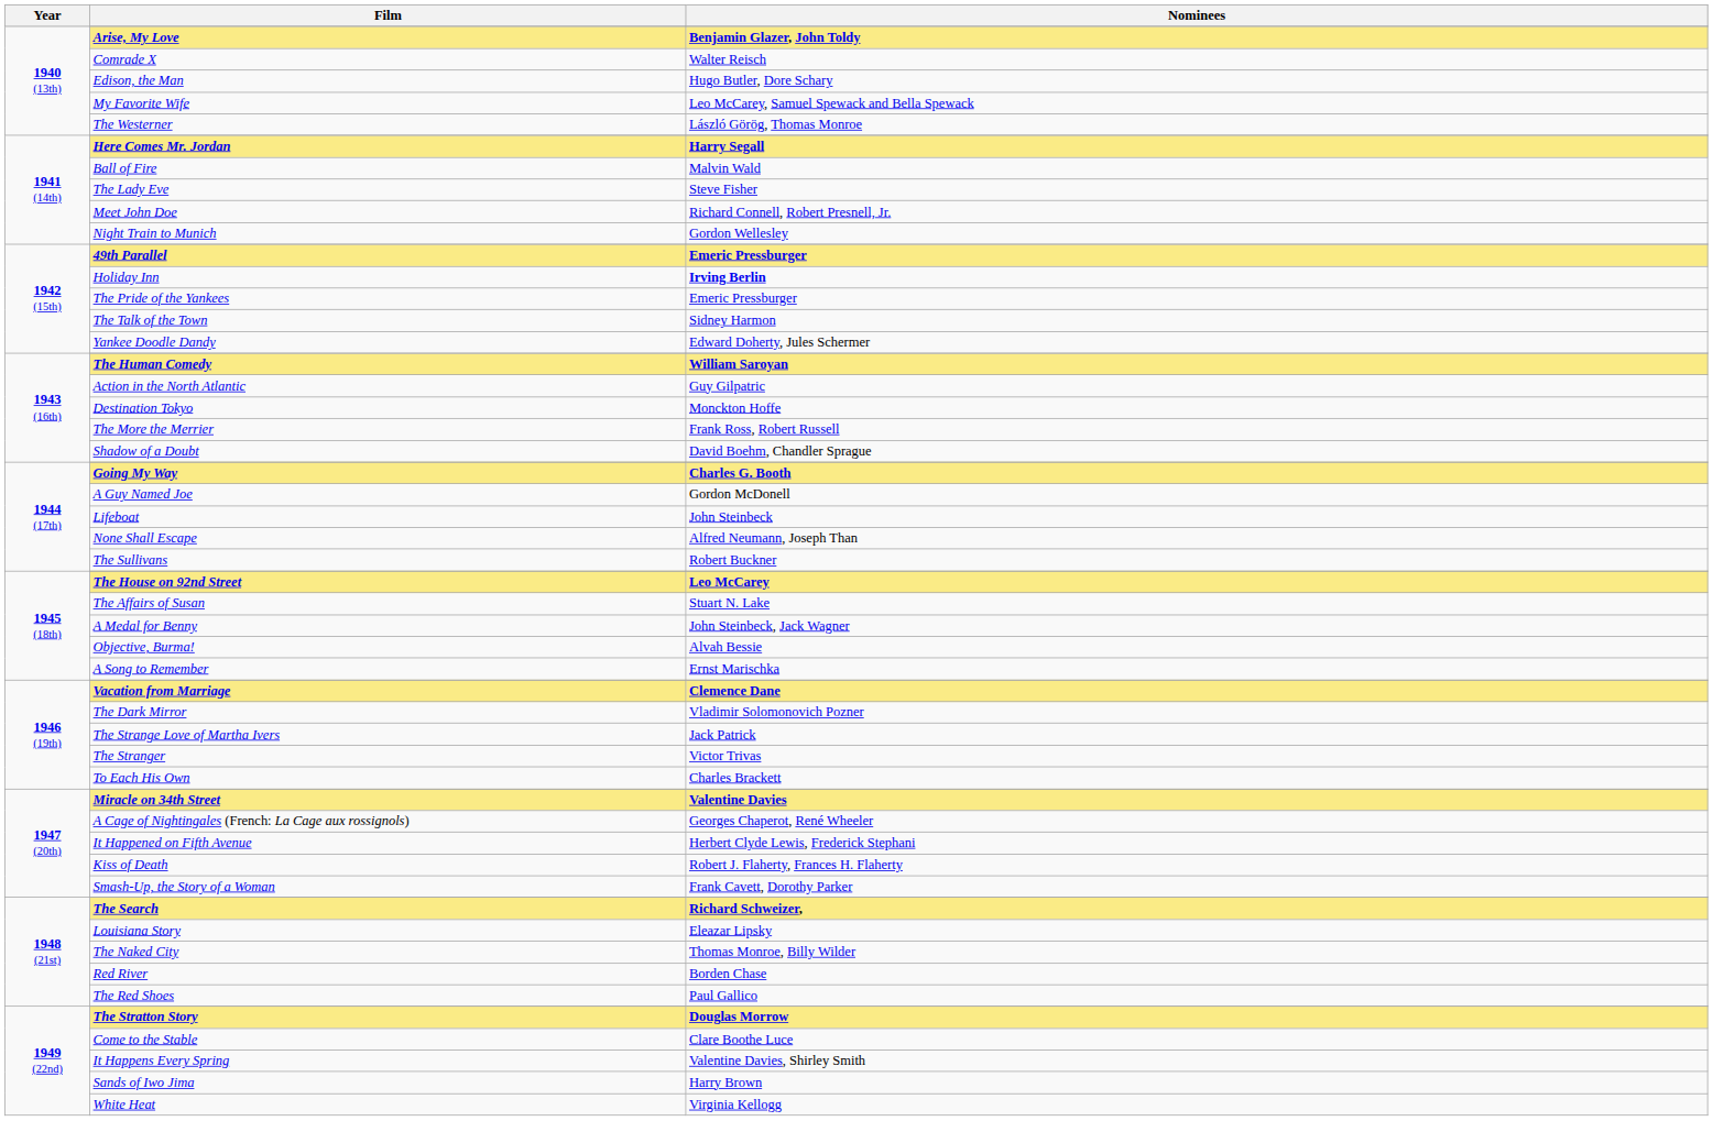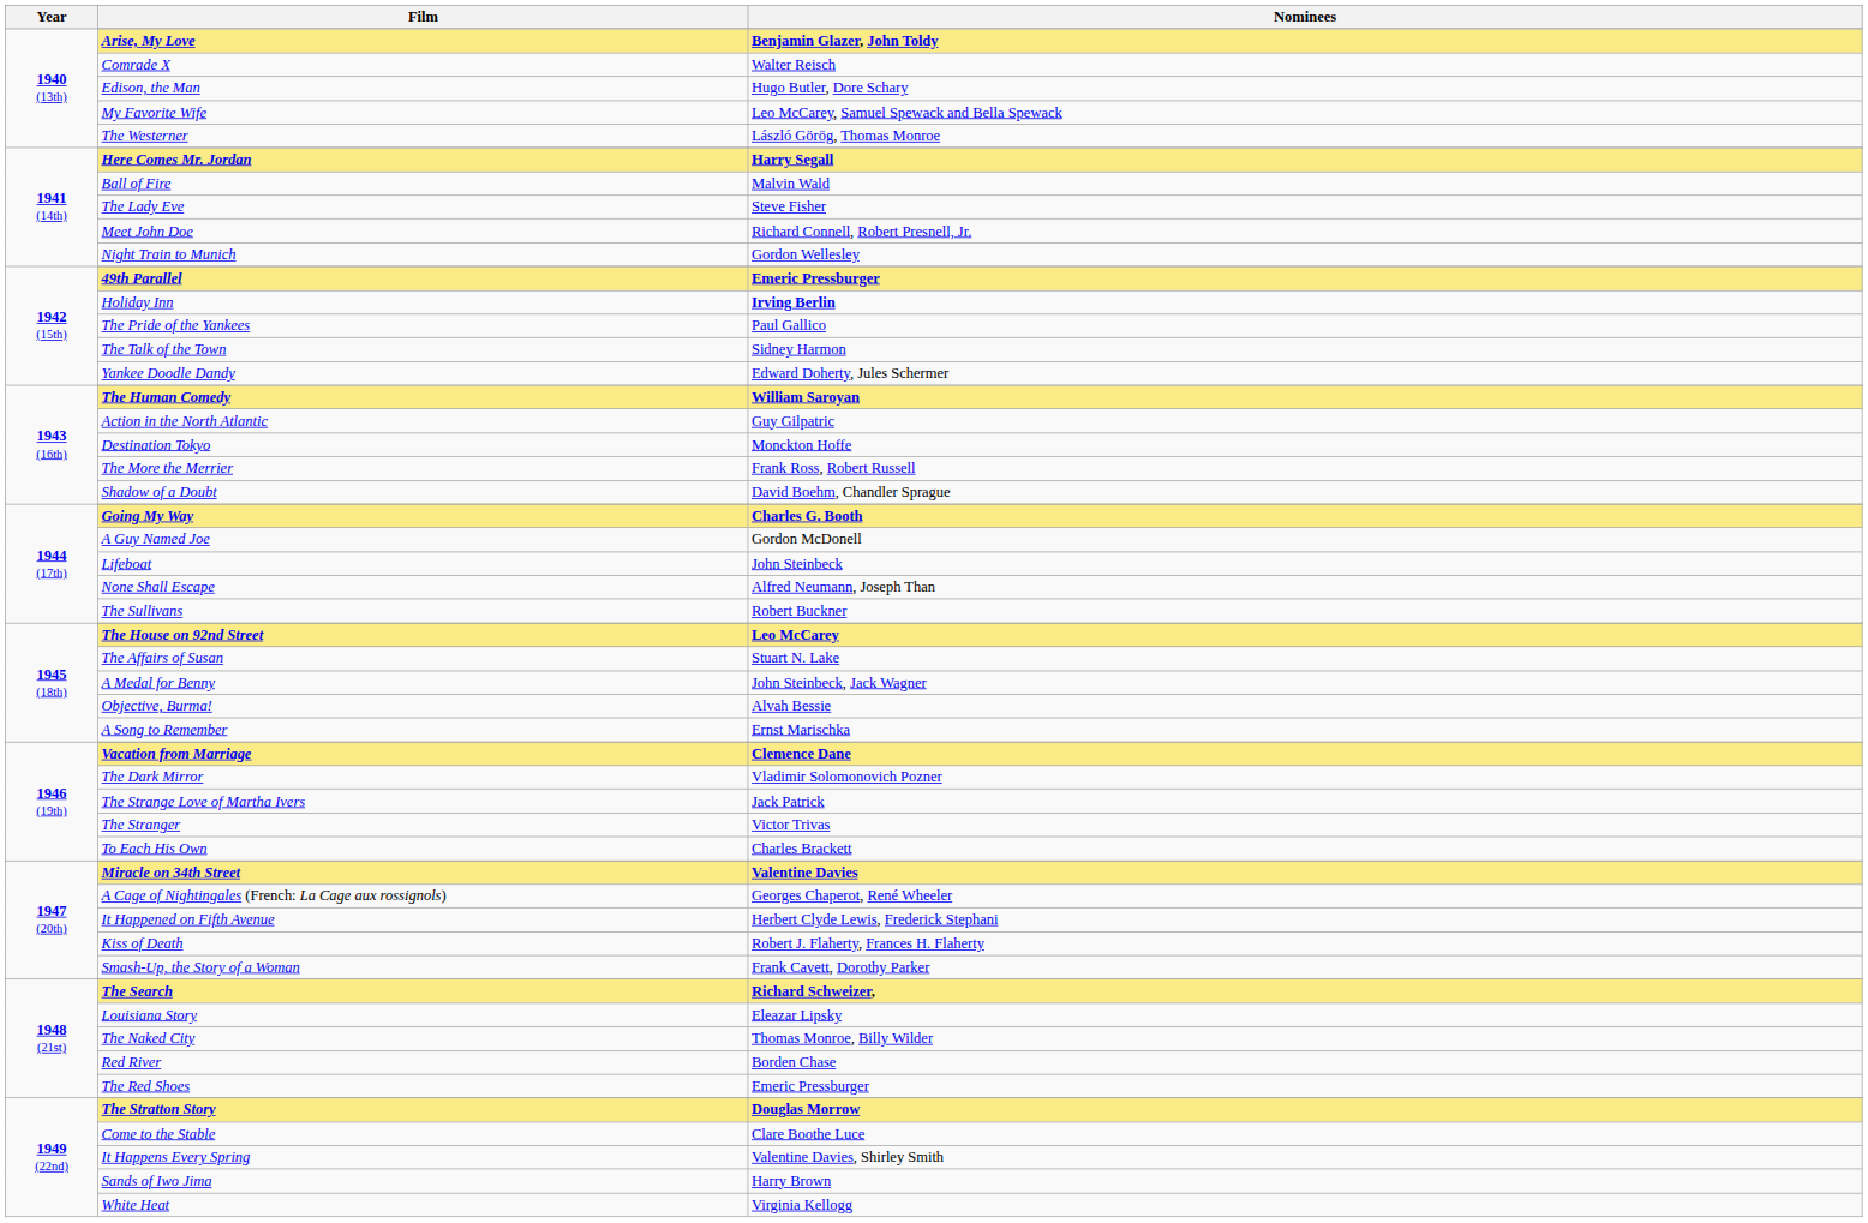 <table class="wikitable" style="width:100%">
 <tr bgcolor="#bebebe">
 <th width="5%">Year</th>
 <th width="35%">Film</th>
 <th width="60%">Nominees</th>
 </tr>
 <tr>
 <td rowspan=6 style="text-align:center"><strong><a href='#'>1940</a></strong><br><small><a href='#'>(13th)</a></small></td>
 </tr>
 <tr style="background:#FAEB86">
 <td><strong><em><a href='#'>Arise, My Love</a></em></strong></td>
 <td><strong><a href='#'>Benjamin Glazer</a>, <a href='#'>John Toldy</a></strong></td>
 </tr>
 <tr>
 <td><em><a href='#'>Comrade X</a></em></td>
 <td><a href='#'>Walter Reisch</a></td>
 </tr>
 <tr>
 <td><em><a href='#'>Edison, the Man</a></em></td>
 <td><a href='#'>Hugo Butler</a>, <a href='#'>Dore Schary</a></td>
 </tr>
 <tr>
 <td><em><a href='#'>My Favorite Wife</a></em></td>
 <td><a href='#'>Leo McCarey</a>, <a href='#'>Samuel Spewack and Bella Spewack</a></td>
 </tr>
 <tr>
 <td><em><a href='#'>The Westerner</a></em></td>
 <td><a href='#'>László Görög</a>, <a href='#'>Thomas Monroe</a></td>
 </tr>
 <tr>
 <td rowspan=6 style="text-align:center"><strong><a href='#'>1941</a></strong><br><small><a href='#'>(14th)</a></small></td>
 </tr>
 <tr style="background:#FAEB86">
 <td><strong><em><a href='#'>Here Comes Mr. Jordan</a></em></strong></td>
 <td><strong><a href='#'>Harry Segall</a></strong></td>
 </tr>
 <tr>
 <td><em><a href='#'>Ball of Fire</a></em></td>
 <td><a href='#'>Malvin Wald</a></td>
 </tr>
 <tr>
 <td><em><a href='#'>The Lady Eve</a></em></td>
 <td><a href='#'>Steve Fisher</a></td>
 </tr>
 <tr>
 <td><em><a href='#'>Meet John Doe</a></em></td>
 <td><a href='#'>Richard Connell</a>, <a href='#'>Robert Presnell, Jr.</a></td>
 </tr>
 <tr>
 <td><em><a href='#'>Night Train to Munich</a></em></td>
 <td><a href='#'>Gordon Wellesley</a></td>
 </tr>
 <tr>
 <td rowspan=6 style="text-align:center"><strong><a href='#'>1942</a></strong><br><small><a href='#'>(15th)</a></small></td>
 </tr>
 <tr style="background:#FAEB86">
 <td><strong><em><a href='#'>49th Parallel</a></em></strong></td>
 <td><strong><a href='#'>Emeric Pressburger</a></strong></td>
 </tr>
 <tr>
 <td><em><a href='#'>Holiday Inn</a></em></td>
 <td><strong><a href='#'>Irving Berlin</a></strong></td>
 </tr>
 <tr>
 <td><em><a href='#'>The Pride of the Yankees</a></em></td>
-<td><a href='#'>Emeric Pressburger</a></td>
+<td><a href='#'>Paul Gallico</a></td>
 </tr>
 <tr>
 <td><em><a href='#'>The Talk of the Town</a></em></td>
 <td><a href='#'>Sidney Harmon</a></td>
 </tr>
 <tr>
 <td><em><a href='#'>Yankee Doodle Dandy</a></em></td>
 <td><a href='#'>Edward Doherty</a>, Jules Schermer</td>
 </tr>
 <tr>
 <td rowspan=6 style="text-align:center"><strong><a href='#'>1943</a></strong><br><small><a href='#'>(16th)</a></small></td>
 </tr>
 <tr style="background:#FAEB86">
 <td><strong><em><a href='#'>The Human Comedy</a></em></strong></td>
 <td><strong><a href='#'>William Saroyan</a></strong></td>
 </tr>
 <tr>
 <td><em><a href='#'>Action in the North Atlantic</a></em></td>
 <td><a href='#'>Guy Gilpatric</a></td>
 </tr>
 <tr>
 <td><em><a href='#'>Destination Tokyo</a></em></td>
 <td><a href='#'>Monckton Hoffe</a></td>
 </tr>
 <tr>
 <td><em><a href='#'>The More the Merrier</a></em></td>
 <td><a href='#'>Frank Ross</a>, <a href='#'>Robert Russell</a></td>
 </tr>
 <tr>
 <td><em><a href='#'>Shadow of a Doubt</a></em></td>
 <td><a href='#'>David Boehm</a>, Chandler Sprague</td>
 </tr>
 <tr>
 <td rowspan=6 style="text-align:center"><strong><a href='#'>1944</a></strong><br><small><a href='#'>(17th)</a></small></td>
 </tr>
 <tr style="background:#FAEB86">
 <td><strong><em><a href='#'>Going My Way</a></em></strong></td>
 <td><strong><a href='#'>Charles G. Booth</a></strong></td>
 </tr>
 <tr>
 <td><em><a href='#'>A Guy Named Joe</a></em></td>
 <td>Gordon McDonell</td>
 </tr>
 <tr>
 <td><em><a href='#'>Lifeboat</a></em></td>
 <td><a href='#'>John Steinbeck</a></td>
 </tr>
 <tr>
 <td><em><a href='#'>None Shall Escape</a></em></td>
 <td><a href='#'>Alfred Neumann</a>, Joseph Than</td>
 </tr>
 <tr>
 <td><em><a href='#'>The Sullivans</a></em></td>
 <td><a href='#'>Robert Buckner</a></td>
 </tr>
 <tr>
 <td rowspan=6 style="text-align:center"><strong><a href='#'>1945</a></strong><br><small><a href='#'>(18th)</a></small></td>
 </tr>
 <tr style="background:#FAEB86">
 <td><strong><em><a href='#'>The House on 92nd Street</a></em></strong></td>
 <td><strong><a href='#'>Leo McCarey</a></strong></td>
 </tr>
 <tr>
 <td><em><a href='#'>The Affairs of Susan</a></em></td>
 <td><a href='#'>Stuart N. Lake</a></td>
 </tr>
 <tr>
 <td><em><a href='#'>A Medal for Benny</a></em></td>
 <td><a href='#'>John Steinbeck</a>, <a href='#'>Jack Wagner</a></td>
 </tr>
 <tr>
 <td><em><a href='#'>Objective, Burma!</a></em></td>
 <td><a href='#'>Alvah Bessie</a></td>
 </tr>
 <tr>
 <td><em><a href='#'>A Song to Remember</a></em></td>
 <td><a href='#'>Ernst Marischka</a></td>
 </tr>
 <tr>
 <td rowspan=6 style="text-align:center"><strong><a href='#'>1946</a></strong><br><small><a href='#'>(19th)</a></small></td>
 </tr>
 <tr style="background:#FAEB86">
 <td><strong><em><a href='#'>Vacation from Marriage</a></em></strong></td>
 <td><strong><a href='#'>Clemence Dane</a></strong></td>
 </tr>
 <tr>
 <td><em><a href='#'>The Dark Mirror</a></em></td>
 <td><a href='#'>Vladimir Solomonovich Pozner</a></td>
 </tr>
 <tr>
 <td><em><a href='#'>The Strange Love of Martha Ivers</a></em></td>
 <td><a href='#'>Jack Patrick</a></td>
 </tr>
 <tr>
 <td><em><a href='#'>The Stranger</a></em></td>
 <td><a href='#'>Victor Trivas</a></td>
 </tr>
 <tr>
 <td><em><a href='#'>To Each His Own</a></em></td>
 <td><a href='#'>Charles Brackett</a></td>
 </tr>
 <tr>
 <td rowspan=6 style="text-align:center"><strong><a href='#'>1947</a></strong><br><small><a href='#'>(20th)</a></small></td>
 </tr>
 <tr style="background:#FAEB86">
 <td><strong><em><a href='#'>Miracle on 34th Street</a></em></strong></td>
 <td><strong><a href='#'>Valentine Davies</a></strong></td>
 </tr>
 <tr>
 <td><em><a href='#'>A Cage of Nightingales</a></em> (French: <em>La Cage aux rossignols</em>)</td>
 <td><a href='#'>Georges Chaperot</a>, <a href='#'>René Wheeler</a></td>
 </tr>
 <tr>
 <td><em><a href='#'>It Happened on Fifth Avenue</a></em></td>
 <td><a href='#'>Herbert Clyde Lewis</a>, <a href='#'>Frederick Stephani</a></td>
 </tr>
 <tr>
 <td><em><a href='#'>Kiss of Death</a></em></td>
 <td><a href='#'>Robert J. Flaherty</a>, <a href='#'>Frances H. Flaherty</a></td>
 </tr>
 <tr>
 <td><em><a href='#'>Smash-Up, the Story of a Woman</a></em></td>
 <td><a href='#'>Frank Cavett</a>, <a href='#'>Dorothy Parker</a></td>
 </tr>
 <tr>
 <td rowspan=6 style="text-align:center"><strong><a href='#'>1948</a></strong><br><small><a href='#'>(21st)</a></small></td>
 </tr>
 <tr style="background:#FAEB86">
 <td><strong><em><a href='#'>The Search</a></em></strong></td>
 <td><strong><a href='#'>Richard Schweizer</a>, </strong></td>
 </tr>
 <tr>
 <td><em><a href='#'>Louisiana Story</a></em></td>
 <td><a href='#'>Eleazar Lipsky</a></td>
 </tr>
 <tr>
 <td><em><a href='#'>The Naked City</a></em></td>
 <td><a href='#'>Thomas Monroe</a>, <a href='#'>Billy Wilder</a></td>
 </tr>
 <tr>
 <td><em><a href='#'>Red River</a></em></td>
 <td><a href='#'>Borden Chase</a></td>
 </tr>
 <tr>
 <td><em><a href='#'>The Red Shoes</a></em></td>
-<td><a href='#'>Paul Gallico</a></td>
+<td><a href='#'>Emeric Pressburger</a></td>
 </tr>
 <tr>
 <td rowspan=6 style="text-align:center"><strong><a href='#'>1949</a></strong><br><small><a href='#'>(22nd)</a></small></td>
 </tr>
 <tr style="background:#FAEB86">
 <td><strong><em><a href='#'>The Stratton Story</a></em></strong></td>
 <td><strong><a href='#'>Douglas Morrow</a></strong></td>
 </tr>
 <tr>
 <td><em><a href='#'>Come to the Stable</a></em></td>
 <td><a href='#'>Clare Boothe Luce</a></td>
 </tr>
 <tr>
 <td><em><a href='#'>It Happens Every Spring</a></em></td>
 <td><a href='#'>Valentine Davies</a>, Shirley Smith</td>
 </tr>
 <tr>
 <td><em><a href='#'>Sands of Iwo Jima</a></em></td>
 <td><a href='#'>Harry Brown</a></td>
 </tr>
 <tr>
 <td><em><a href='#'>White Heat</a></em></td>
 <td><a href='#'>Virginia Kellogg</a></td>
 </tr>
 </table>
